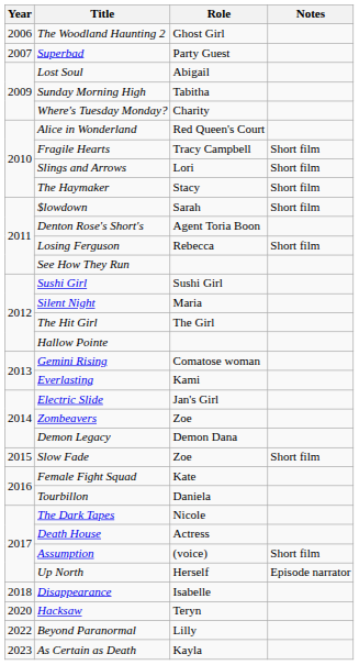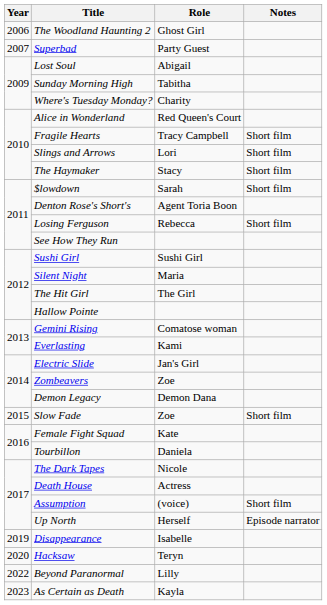 <table class="wikitable sortable">
 <tr>
 <th>Year</th>
 <th>Title</th>
 <th>Role</th>
 <th>Notes</th>
 </tr>
 <tr>
 <td rowspan="1">2006</td>
 <td><em>The Woodland Haunting 2</em></td>
 <td>Ghost Girl</td>
 <td></td>
 </tr>
 <tr>
 <td rowspan="1">2007</td>
 <td><em><a href='#'>Superbad</a></em></td>
 <td>Party Guest</td>
 <td></td>
 </tr>
 <tr>
 <td rowspan="3">2009</td>
 <td><em>Lost Soul</em></td>
 <td>Abigail</td>
 <td></td>
 </tr>
 <tr>
 <td><em>Sunday Morning High</em></td>
 <td>Tabitha</td>
 <td></td>
 </tr>
 <tr>
 <td><em>Where's Tuesday Monday?</em></td>
 <td>Charity</td>
 <td></td>
 </tr>
 <tr>
 <td rowspan="4">2010</td>
 <td><em>Alice in Wonderland</em></td>
 <td>Red Queen's Court</td>
 <td></td>
 </tr>
 <tr>
 <td><em>Fragile Hearts</em></td>
 <td>Tracy Campbell</td>
 <td>Short film</td>
 </tr>
 <tr>
 <td><em>Slings and Arrows</em></td>
 <td>Lori</td>
 <td>Short film</td>
 </tr>
 <tr>
 <td><em>The Haymaker</em></td>
 <td>Stacy</td>
 <td>Short film</td>
 </tr>
 <tr>
 <td rowspan="4">2011</td>
 <td><em>$lowdown</em></td>
 <td>Sarah</td>
 <td>Short film</td>
 </tr>
 <tr>
 <td><em>Denton Rose's Short's</em></td>
 <td>Agent Toria Boon</td>
 <td></td>
 </tr>
 <tr>
 <td><em>Losing Ferguson</em></td>
 <td>Rebecca</td>
 <td>Short film</td>
 </tr>
 <tr>
 <td><em>See How They Run</em></td>
 <td></td>
 <td></td>
 </tr>
 <tr>
 <td rowspan="4">2012</td>
 <td><em><a href='#'>Sushi Girl</a></em></td>
 <td>Sushi Girl</td>
 <td></td>
 </tr>
 <tr>
 <td><em><a href='#'>Silent Night</a></em></td>
 <td>Maria</td>
 <td></td>
 </tr>
 <tr>
 <td><em>The Hit Girl</em></td>
 <td>The Girl</td>
 <td></td>
 </tr>
 <tr>
 <td><em>Hallow Pointe</em></td>
 <td></td>
 <td></td>
 </tr>
 <tr>
 <td rowspan="2">2013</td>
 <td><em><a href='#'>Gemini Rising</a></em></td>
 <td>Comatose woman</td>
 <td></td>
 </tr>
 <tr>
 <td><em><a href='#'>Everlasting</a></em></td>
 <td>Kami</td>
 <td></td>
 </tr>
 <tr>
 <td rowspan="3">2014</td>
 <td><em><a href='#'>Electric Slide</a></em></td>
 <td>Jan's Girl</td>
 <td></td>
 </tr>
 <tr>
 <td><em><a href='#'>Zombeavers</a></em></td>
 <td>Zoe</td>
 <td></td>
 </tr>
 <tr>
 <td><em>Demon Legacy</em></td>
 <td>Demon Dana</td>
 <td></td>
 </tr>
 <tr>
 <td rowspan="1">2015</td>
 <td><em>Slow Fade</em></td>
 <td>Zoe</td>
 <td>Short film</td>
 </tr>
 <tr>
 <td rowspan="2">2016</td>
 <td><em>Female Fight Squad</em></td>
 <td>Kate</td>
 <td></td>
 </tr>
 <tr>
 <td><em>Tourbillon</em></td>
 <td>Daniela</td>
 <td></td>
 </tr>
 <tr>
 <td rowspan="4">2017</td>
 <td><em><a href='#'>The Dark Tapes</a></em></td>
 <td>Nicole</td>
 <td></td>
 </tr>
 <tr>
 <td><em><a href='#'>Death House</a></em></td>
 <td>Actress</td>
 <td></td>
 </tr>
 <tr>
 <td><em><a href='#'>Assumption</a></em></td>
 <td>(voice)</td>
 <td>Short film</td>
 </tr>
 <tr>
 <td><em>Up North</em></td>
 <td>Herself</td>
 <td>Episode narrator</td>
 </tr>
 <tr>
-<td>2018</td>
+<td>2019</td>
 <td><em><a href='#'>Disappearance</a></em></td>
 <td>Isabelle</td>
 <td></td>
 </tr>
 <tr>
 <td rowspan="1">2020</td>
 <td><em><a href='#'>Hacksaw</a></em></td>
 <td>Teryn</td>
 <td></td>
 </tr>
 <tr>
 <td>2022</td>
 <td><em>Beyond Paranormal</em></td>
 <td>Lilly</td>
 <td></td>
 </tr>
 <tr>
 <td>2023</td>
 <td><em>As Certain as Death</em></td>
 <td>Kayla</td>
 <td></td>
 </tr>
 </table>
